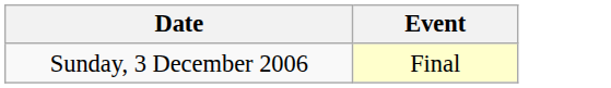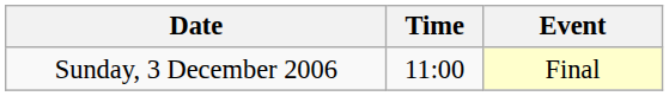 <table class = "wikitable" style="text-align:center;">
 <tr>
 <th width=220>Date</th>
+<th width=50>Time</th>
 <th width=100>Event</th>
 </tr>
 <tr>
 <td>Sunday, 3 December 2006</td>
+<td>11:00</td>
 <td bgcolor=ffffcc>Final</td>
 </tr>
 </table>
